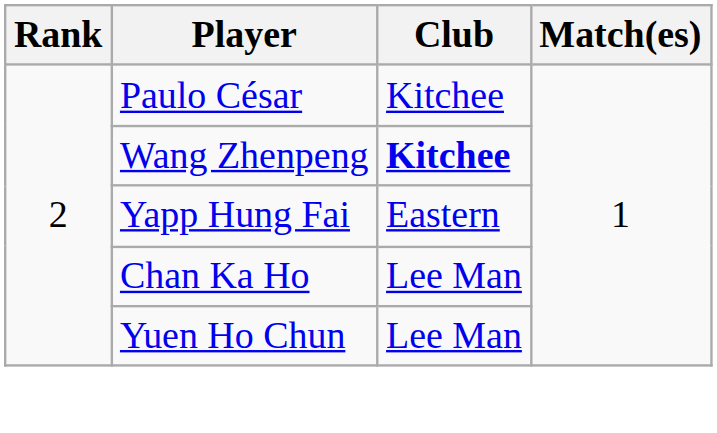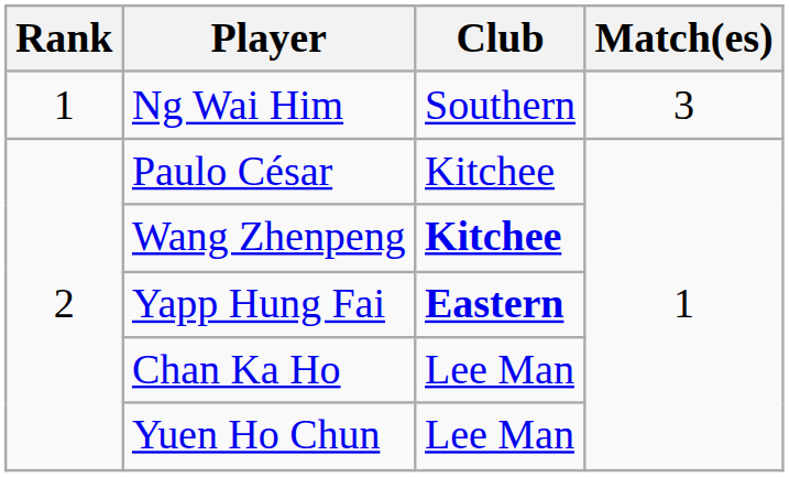 <table class="wikitable" style="text-align:center">
 <tr>
 <th>Rank</th>
 <th>Player</th>
 <th>Club</th>
 <th>Match(es)</th>
+</tr>
+<tr>
+<td rowspan="1">1</td>
+<td align="left"> <a href='#'>Ng Wai Him</a></td>
+<td align="left"><a href='#'>Southern</a></td>
+<td rowspan="1">3</td>
 </tr>
 <tr>
 <td rowspan="5">2</td>
 <td align="left"> <a href='#'>Paulo César</a></td>
 <td align="left"><a href='#'>Kitchee</a></td>
 <td rowspan="5">1</td>
 </tr>
 <tr>
 <td align="left"> <a href='#'>Wang Zhenpeng</a></td>
 <td align="left"><strong><a href='#'>Kitchee</a></strong></td>
 </tr>
 <tr>
 <td align="left"> <a href='#'>Yapp Hung Fai</a></td>
-<td align="left"><a href='#'>Eastern</a></td>
+<td align="left"><strong><a href='#'>Eastern</a></strong></td>
 </tr>
 <tr>
 <td align="left"> <a href='#'>Chan Ka Ho</a></td>
 <td align="left"><a href='#'>Lee Man</a></td>
 </tr>
 <tr>
 <td align="left"> <a href='#'>Yuen Ho Chun</a></td>
 <td align="left"><a href='#'>Lee Man</a></td>
 </tr>
 </table>
